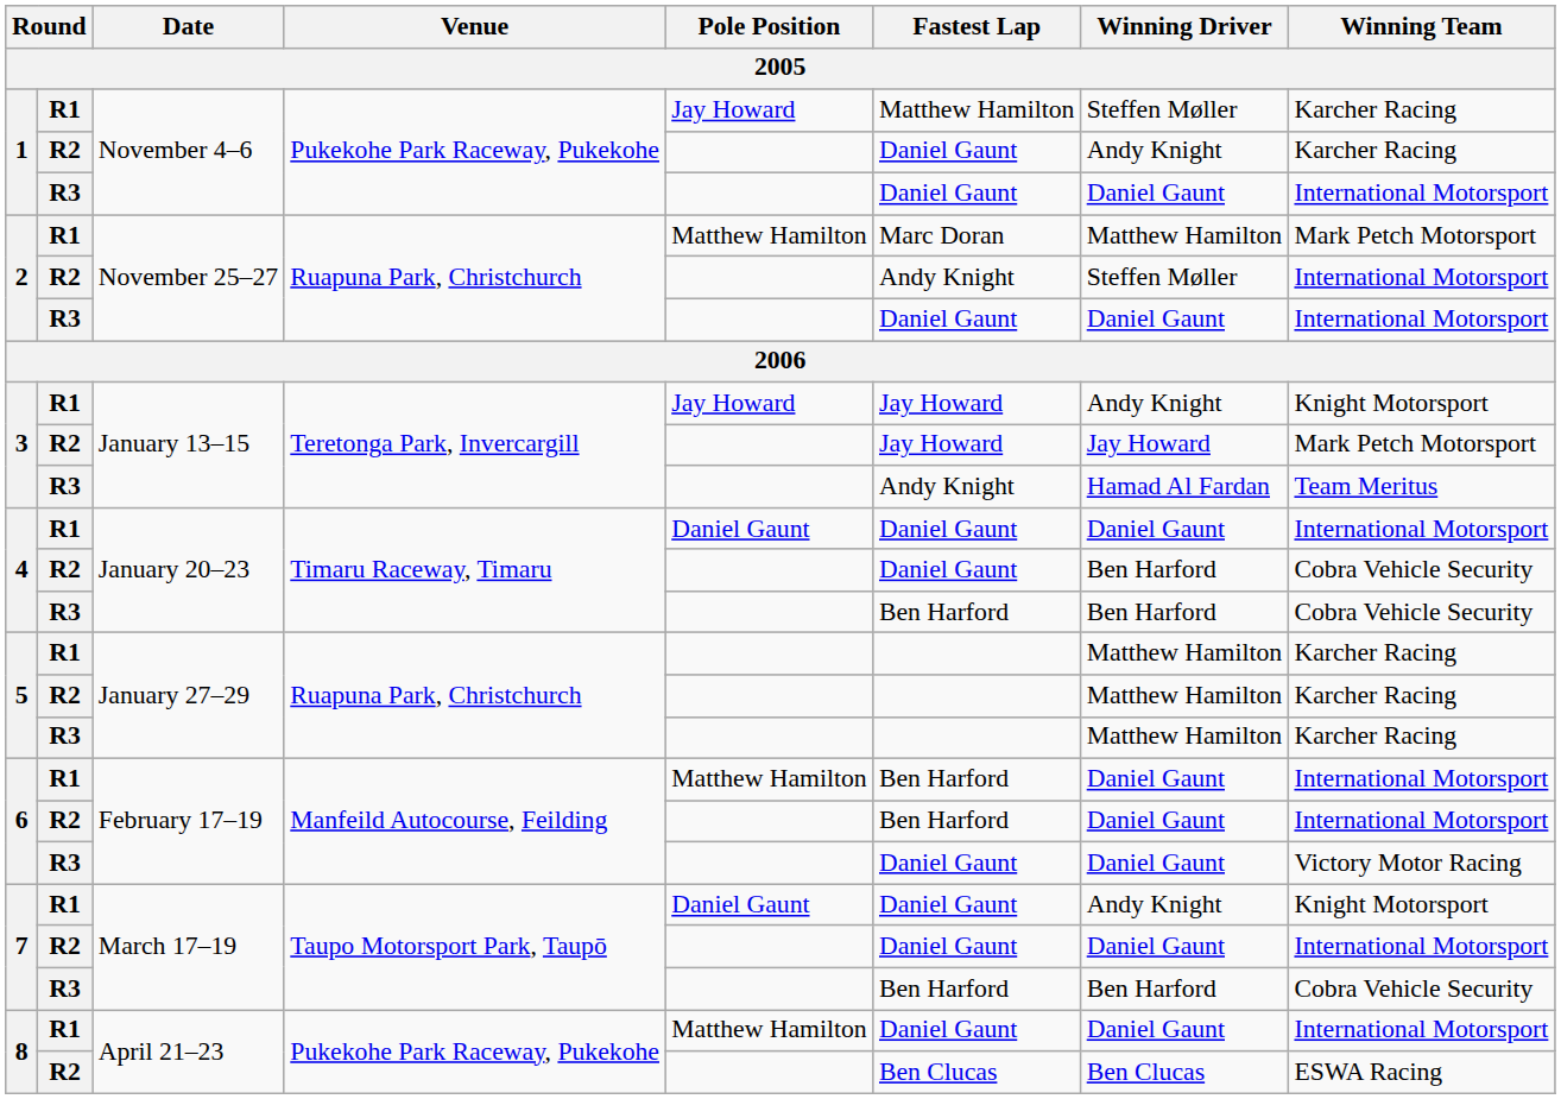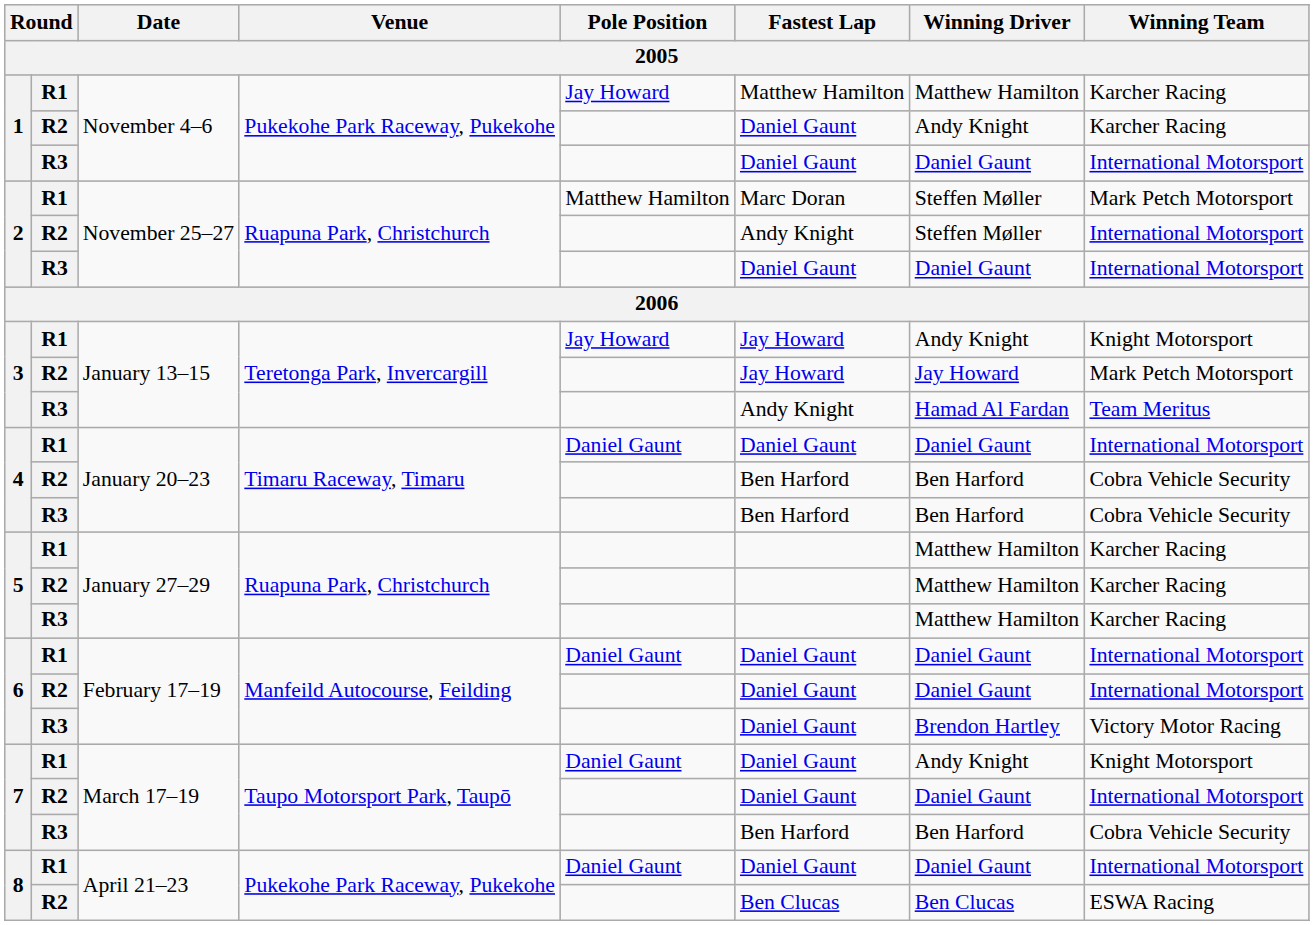 <table class="wikitable" style="font-size: 87%;">
 <tr>
 <th colspan=2>Round</th>
 <th>Date</th>
 <th>Venue</th>
 <th>Pole Position</th>
 <th>Fastest Lap</th>
 <th>Winning Driver</th>
 <th>Winning Team</th>
 </tr>
 <tr>
 <th colspan=8>2005</th>
 </tr>
 <tr>
 <th rowspan=3>1</th>
 <th>R1</th>
 <td rowspan=3>November 4–6</td>
 <td rowspan=3><a href='#'>Pukekohe Park Raceway</a>, <a href='#'>Pukekohe</a></td>
 <td> <a href='#'>Jay Howard</a></td>
 <td> Matthew Hamilton</td>
-<td> Steffen Møller</td>
+<td> Matthew Hamilton</td>
 <td>Karcher Racing</td>
 </tr>
 <tr>
 <th>R2</th>
 <td></td>
 <td> <a href='#'>Daniel Gaunt</a></td>
 <td> Andy Knight</td>
 <td>Karcher Racing</td>
 </tr>
 <tr>
 <th>R3</th>
 <td></td>
 <td> <a href='#'>Daniel Gaunt</a></td>
 <td> <a href='#'>Daniel Gaunt</a></td>
 <td><a href='#'>International Motorsport</a></td>
 </tr>
 <tr>
 <th rowspan=3>2</th>
 <th>R1</th>
 <td rowspan=3>November 25–27</td>
 <td rowspan=3><a href='#'>Ruapuna Park</a>, <a href='#'>Christchurch</a></td>
 <td> Matthew Hamilton</td>
 <td> Marc Doran</td>
-<td> Matthew Hamilton</td>
+<td> Steffen Møller</td>
 <td>Mark Petch Motorsport</td>
 </tr>
 <tr>
 <th>R2</th>
 <td></td>
 <td> Andy Knight</td>
 <td> Steffen Møller</td>
 <td><a href='#'>International Motorsport</a></td>
 </tr>
 <tr>
 <th>R3</th>
 <td></td>
 <td> <a href='#'>Daniel Gaunt</a></td>
 <td> <a href='#'>Daniel Gaunt</a></td>
 <td><a href='#'>International Motorsport</a></td>
 </tr>
 <tr>
 <th colspan=8>2006</th>
 </tr>
 <tr>
 <th rowspan=3>3</th>
 <th>R1</th>
 <td rowspan=3>January 13–15</td>
 <td rowspan=3><a href='#'>Teretonga Park</a>, <a href='#'>Invercargill</a></td>
 <td> <a href='#'>Jay Howard</a></td>
 <td> <a href='#'>Jay Howard</a></td>
 <td> Andy Knight</td>
 <td>Knight Motorsport</td>
 </tr>
 <tr>
 <th>R2</th>
 <td></td>
 <td> <a href='#'>Jay Howard</a></td>
 <td> <a href='#'>Jay Howard</a></td>
 <td>Mark Petch Motorsport</td>
 </tr>
 <tr>
 <th>R3</th>
 <td></td>
 <td> Andy Knight</td>
 <td> <a href='#'>Hamad Al Fardan</a></td>
 <td><a href='#'>Team Meritus</a></td>
 </tr>
 <tr>
 <th rowspan=3>4</th>
 <th>R1</th>
 <td rowspan=3>January 20–23</td>
 <td rowspan=3><a href='#'>Timaru Raceway</a>, <a href='#'>Timaru</a></td>
 <td> <a href='#'>Daniel Gaunt</a></td>
 <td> <a href='#'>Daniel Gaunt</a></td>
 <td> <a href='#'>Daniel Gaunt</a></td>
 <td><a href='#'>International Motorsport</a></td>
 </tr>
 <tr>
 <th>R2</th>
 <td></td>
-<td> <a href='#'>Daniel Gaunt</a></td>
+<td> Ben Harford</td>
 <td> Ben Harford</td>
 <td>Cobra Vehicle Security</td>
 </tr>
 <tr>
 <th>R3</th>
 <td></td>
 <td> Ben Harford</td>
 <td> Ben Harford</td>
 <td>Cobra Vehicle Security</td>
 </tr>
 <tr>
 <th rowspan=3>5</th>
 <th>R1</th>
 <td rowspan=3>January 27–29</td>
 <td rowspan=3><a href='#'>Ruapuna Park</a>, <a href='#'>Christchurch</a></td>
 <td></td>
 <td></td>
 <td> Matthew Hamilton</td>
 <td>Karcher Racing</td>
 </tr>
 <tr>
 <th>R2</th>
 <td></td>
 <td></td>
 <td> Matthew Hamilton</td>
 <td>Karcher Racing</td>
 </tr>
 <tr>
 <th>R3</th>
 <td></td>
 <td></td>
 <td> Matthew Hamilton</td>
 <td>Karcher Racing</td>
 </tr>
 <tr>
 <th rowspan=3>6</th>
 <th>R1</th>
 <td rowspan=3>February 17–19</td>
 <td rowspan=3><a href='#'>Manfeild Autocourse</a>, <a href='#'>Feilding</a></td>
-<td> Matthew Hamilton</td>
-<td> Ben Harford</td>
+<td> <a href='#'>Daniel Gaunt</a></td>
+<td> <a href='#'>Daniel Gaunt</a></td>
 <td> <a href='#'>Daniel Gaunt</a></td>
 <td><a href='#'>International Motorsport</a></td>
 </tr>
 <tr>
 <th>R2</th>
 <td></td>
-<td> Ben Harford</td>
+<td> <a href='#'>Daniel Gaunt</a></td>
 <td> <a href='#'>Daniel Gaunt</a></td>
 <td><a href='#'>International Motorsport</a></td>
 </tr>
 <tr>
 <th>R3</th>
 <td></td>
 <td> <a href='#'>Daniel Gaunt</a></td>
-<td> <a href='#'>Daniel Gaunt</a></td>
+<td> <a href='#'>Brendon Hartley</a></td>
 <td>Victory Motor Racing</td>
 </tr>
 <tr>
 <th rowspan=3>7</th>
 <th>R1</th>
 <td rowspan=3>March 17–19</td>
 <td rowspan=3><a href='#'>Taupo Motorsport Park</a>, <a href='#'>Taupō</a></td>
 <td> <a href='#'>Daniel Gaunt</a></td>
 <td> <a href='#'>Daniel Gaunt</a></td>
 <td> Andy Knight</td>
 <td>Knight Motorsport</td>
 </tr>
 <tr>
 <th>R2</th>
 <td></td>
 <td> <a href='#'>Daniel Gaunt</a></td>
 <td> <a href='#'>Daniel Gaunt</a></td>
 <td><a href='#'>International Motorsport</a></td>
 </tr>
 <tr>
 <th>R3</th>
 <td></td>
 <td> Ben Harford</td>
 <td> Ben Harford</td>
 <td>Cobra Vehicle Security</td>
 </tr>
 <tr>
 <th rowspan=2>8</th>
 <th>R1</th>
 <td rowspan=2>April 21–23</td>
 <td rowspan=2><a href='#'>Pukekohe Park Raceway</a>, <a href='#'>Pukekohe</a></td>
-<td> Matthew Hamilton</td>
+<td> <a href='#'>Daniel Gaunt</a></td>
 <td> <a href='#'>Daniel Gaunt</a></td>
 <td> <a href='#'>Daniel Gaunt</a></td>
 <td><a href='#'>International Motorsport</a></td>
 </tr>
 <tr>
 <th>R2</th>
 <td></td>
 <td> <a href='#'>Ben Clucas</a></td>
 <td> <a href='#'>Ben Clucas</a></td>
 <td>ESWA Racing</td>
 </tr>
 <tr>
 </tr>
 </table>
